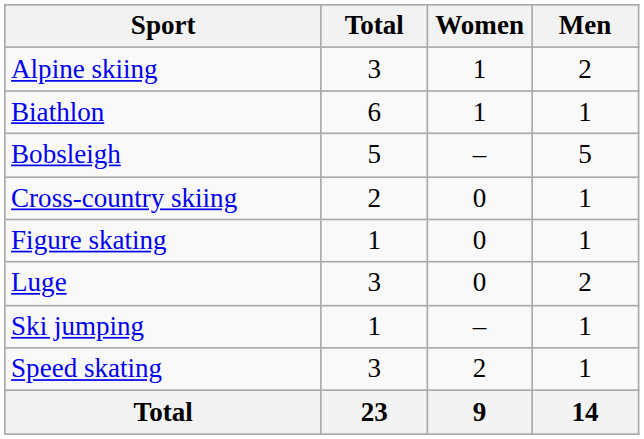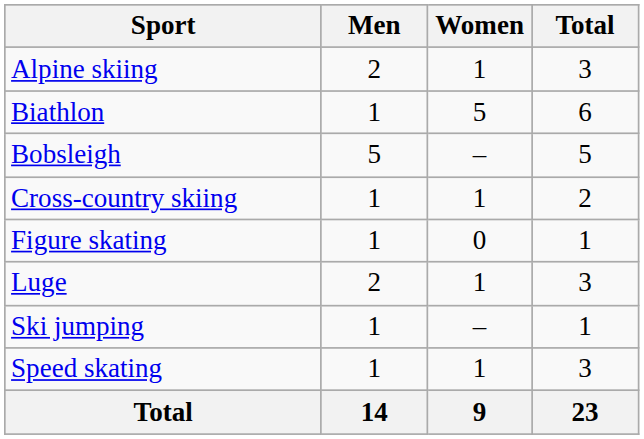 <table class="wikitable sortable" style="text-align:center;">
 <tr>
 <th width=180>Sport</th>
+<th width=55>Men</th>
+<th width=55>Women</th>
 <th width=55>Total</th>
-<th width=55>Women</th>
-<th width=55>Men</th>
 </tr>
 <tr>
 <td align=left><a href='#'>Alpine skiing</a></td>
+<td>2</td>
+<td>1</td>
 <td>3</td>
-<td>1</td>
-<td>2</td>
 </tr>
 <tr>
 <td align=left><a href='#'>Biathlon</a></td>
+<td>1</td>
+<td>5</td>
 <td>6</td>
-<td>1</td>
-<td>1</td>
 </tr>
 <tr>
 <td align=left><a href='#'>Bobsleigh</a></td>
 <td>5</td>
 <td>–</td>
 <td>5</td>
 </tr>
 <tr>
 <td align=left><a href='#'>Cross-country skiing</a></td>
+<td>1</td>
+<td>1</td>
 <td>2</td>
-<td>0</td>
-<td>1</td>
 </tr>
 <tr>
 <td align=left><a href='#'>Figure skating</a></td>
 <td>1</td>
 <td>0</td>
 <td>1</td>
 </tr>
 <tr>
 <td align=left><a href='#'>Luge</a></td>
+<td>2</td>
+<td>1</td>
 <td>3</td>
-<td>0</td>
-<td>2</td>
 </tr>
 <tr>
 <td align=left><a href='#'>Ski jumping</a></td>
 <td>1</td>
 <td>–</td>
 <td>1</td>
 </tr>
 <tr>
 <td align=left><a href='#'>Speed skating</a></td>
+<td>1</td>
+<td>1</td>
 <td>3</td>
-<td>2</td>
-<td>1</td>
 </tr>
 <tr>
 <th>Total</th>
+<th>14</th>
+<th>9</th>
 <th>23</th>
-<th>9</th>
-<th>14</th>
 </tr>
 </table>
